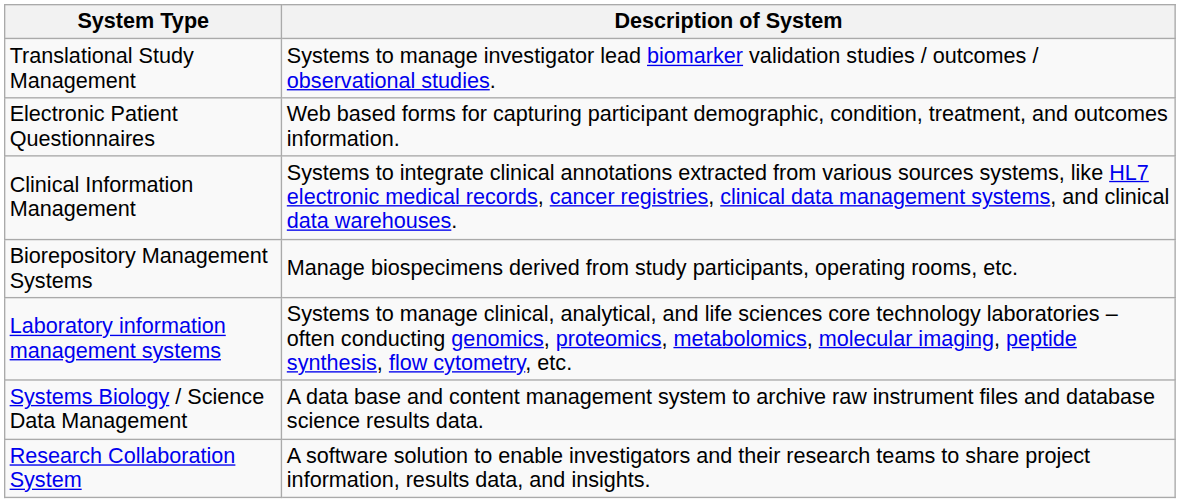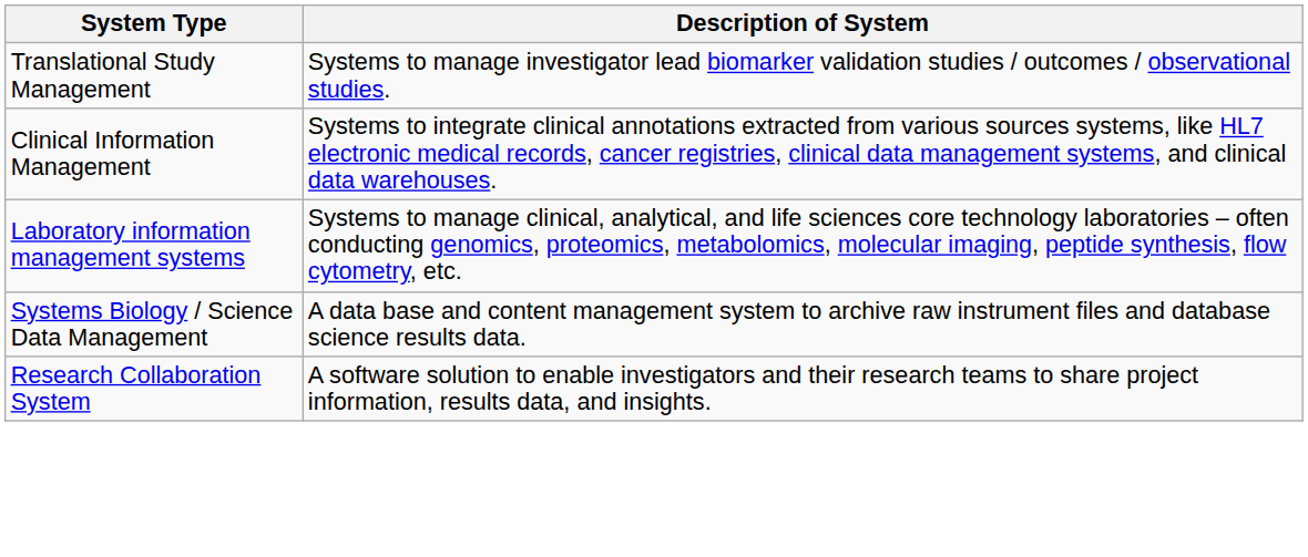 <table class="wikitable">
 <tr>
 <th>System Type</th>
 <th>Description of System</th>
 </tr>
 <tr>
 <td>Translational Study Management</td>
 <td>Systems to manage investigator lead <a href='#'>biomarker</a> validation studies / outcomes / <a href='#'>observational studies</a>.</td>
 </tr>
 <tr>
-<td>Electronic Patient Questionnaires</td>
-<td>Web based forms for capturing participant demographic, condition, treatment, and outcomes information.</td>
-</tr>
-<tr>
 <td>Clinical Information Management</td>
 <td>Systems to integrate clinical annotations extracted from various sources systems, like <a href='#'>HL7</a> <a href='#'>electronic medical records</a>, <a href='#'>cancer registries</a>, <a href='#'>clinical data management systems</a>, and clinical <a href='#'>data warehouses</a>.</td>
-</tr>
-<tr>
-<td>Biorepository Management Systems</td>
-<td>Manage biospecimens derived from study participants, operating rooms, etc.</td>
 </tr>
 <tr>
 <td><a href='#'>Laboratory information management systems</a></td>
 <td>Systems to manage clinical, analytical, and life sciences core technology laboratories – often conducting <a href='#'>genomics</a>, <a href='#'>proteomics</a>, <a href='#'>metabolomics</a>, <a href='#'>molecular imaging</a>, <a href='#'>peptide synthesis</a>, <a href='#'>flow cytometry</a>, etc.</td>
 </tr>
 <tr>
 <td><a href='#'>Systems Biology</a> / Science Data Management</td>
 <td>A data base and content management system to archive raw instrument files and database science results data.</td>
 </tr>
 <tr>
 <td><a href='#'>Research Collaboration System</a></td>
 <td>A software solution to enable investigators and their research teams to share project information, results data, and insights.</td>
 </tr>
 </table>
